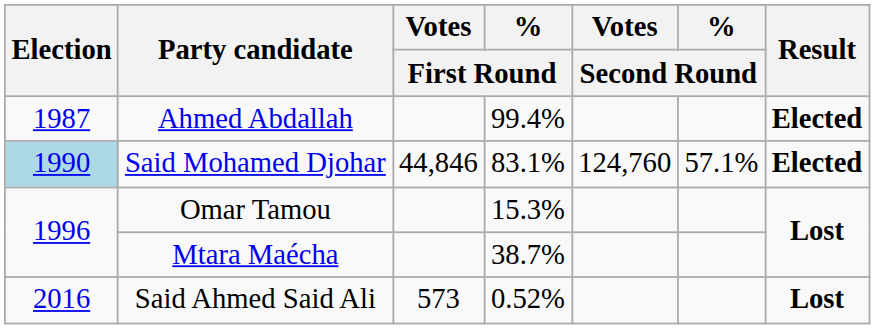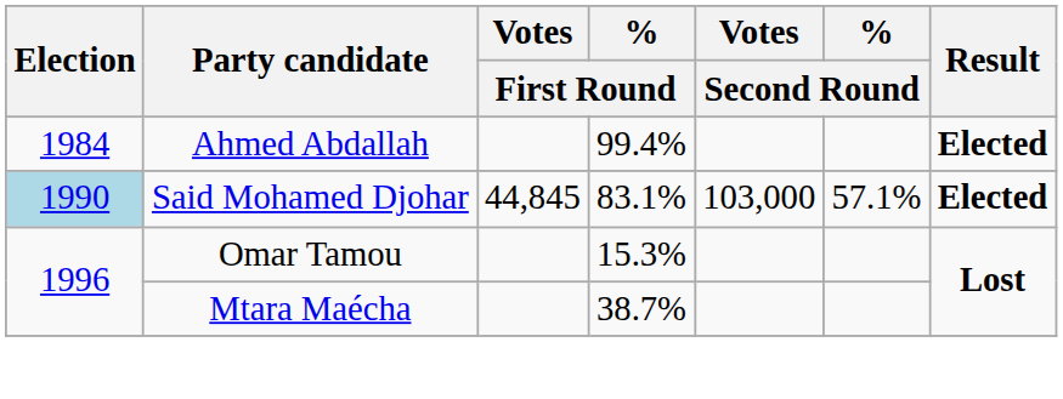 <table class="wikitable" style="text-align:center">
 <tr>
 <th rowspan="2">Election</th>
 <th rowspan="2">Party candidate</th>
 <th>Votes</th>
 <th>%</th>
 <th>Votes</th>
 <th>%</th>
 <th rowspan="2">Result</th>
 </tr>
 <tr>
 <th colspan="2">First Round</th>
 <th colspan="2">Second Round</th>
 </tr>
 <tr>
-<td><a href='#'>1987</a></td>
+<td><a href='#'>1984</a></td>
 <td><a href='#'>Ahmed Abdallah</a></td>
 <td></td>
 <td>99.4%</td>
 <td></td>
 <td></td>
 <td><strong>Elected</strong> </td>
 </tr>
 <tr>
 <td style="background: lightblue;"><a href='#'>1990</a></td>
 <td><a href='#'>Said Mohamed Djohar</a></td>
-<td>44,846</td>
+<td>44,845</td>
 <td>83.1%</td>
-<td>124,760</td>
+<td>103,000</td>
 <td>57.1%</td>
 <td><strong>Elected</strong> </td>
 </tr>
 <tr>
 <td rowspan="2"><a href='#'>1996</a></td>
 <td>Omar Tamou</td>
 <td></td>
 <td>15.3%</td>
 <td></td>
 <td></td>
 <td rowspan="2"><strong>Lost</strong> </td>
 </tr>
 <tr>
 <td><a href='#'>Mtara Maécha</a></td>
 <td></td>
 <td>38.7%</td>
 <td></td>
 <td></td>
 </tr>
-<tr>
-<td><a href='#'>2016</a></td>
-<td>Said Ahmed Said Ali</td>
-<td>573</td>
-<td>0.52%</td>
-<td></td>
-<td></td>
-<td><strong>Lost</strong> </td>
-</tr>
 </table>
